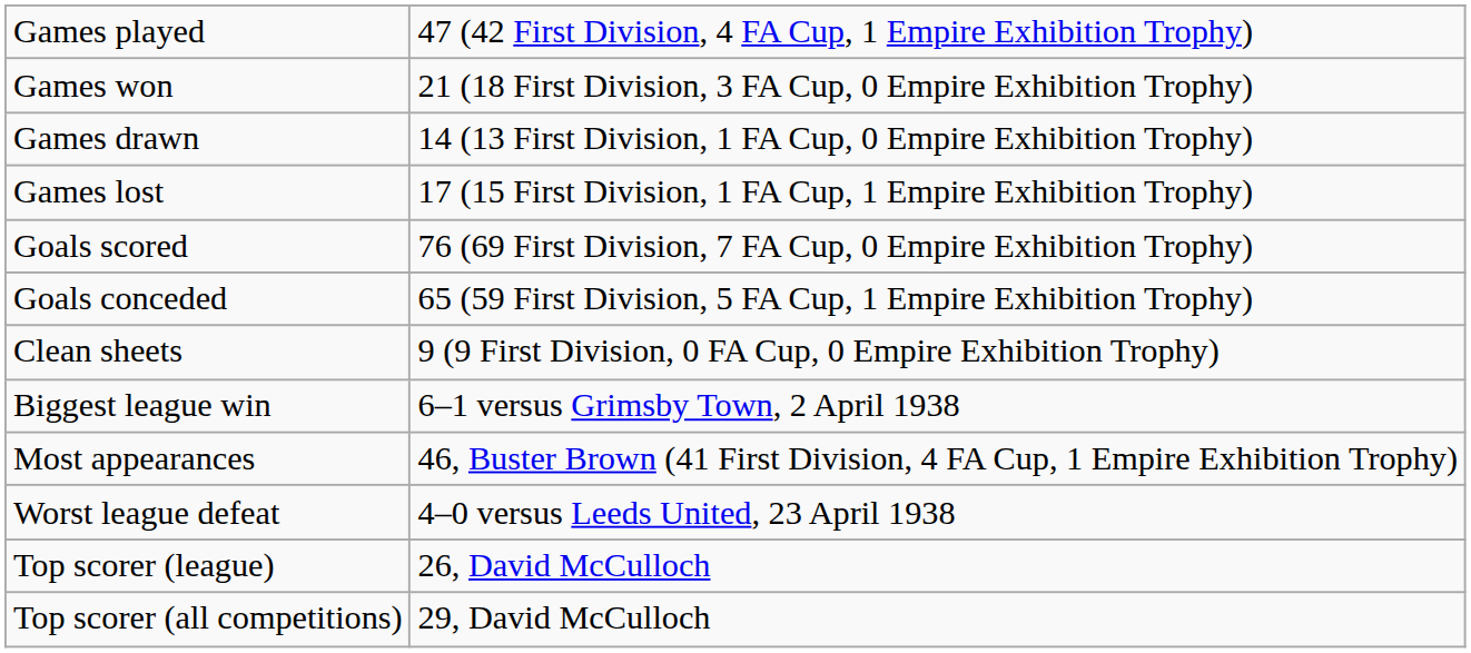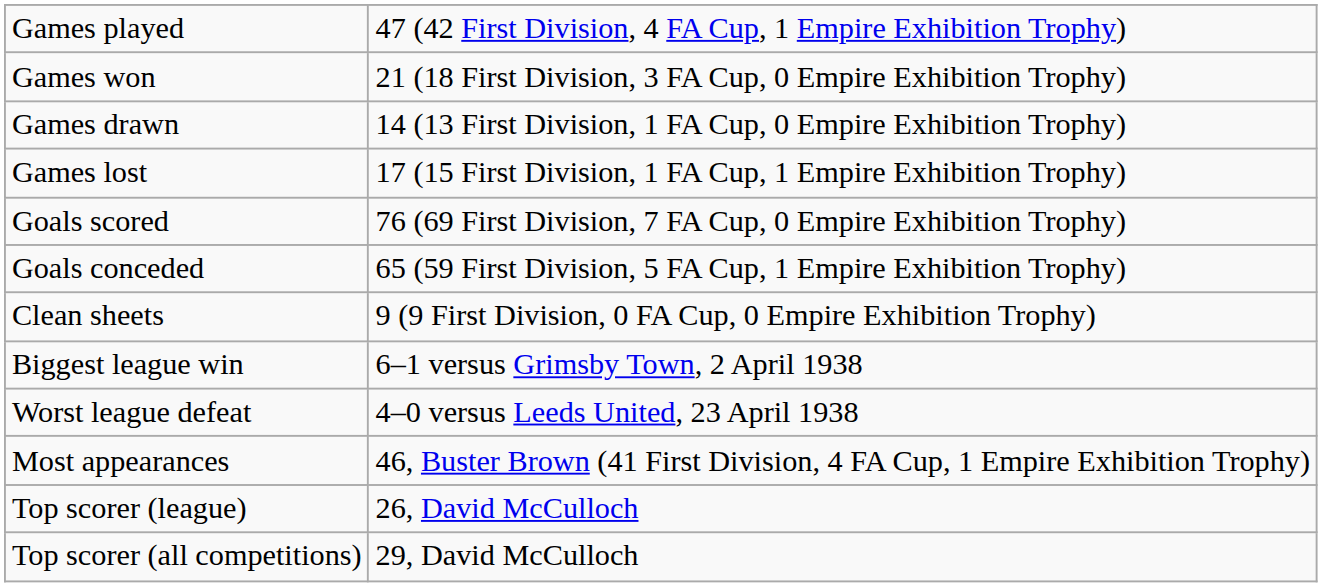 <table class="wikitable">
 <tr>
 <td>Games played</td>
 <td>47 (42 <a href='#'>First Division</a>, 4 <a href='#'>FA Cup</a>, 1 <a href='#'>Empire Exhibition Trophy</a>)</td>
 </tr>
 <tr>
 <td>Games won</td>
 <td>21 (18 First Division, 3 FA Cup, 0 Empire Exhibition Trophy)</td>
 </tr>
 <tr>
 <td>Games drawn</td>
 <td>14 (13 First Division, 1 FA Cup, 0 Empire Exhibition Trophy)</td>
 </tr>
 <tr>
 <td>Games lost</td>
 <td>17 (15 First Division, 1 FA Cup, 1 Empire Exhibition Trophy)</td>
 </tr>
 <tr>
 <td>Goals scored</td>
 <td>76 (69 First Division, 7 FA Cup, 0 Empire Exhibition Trophy)</td>
 </tr>
 <tr>
 <td>Goals conceded</td>
 <td>65 (59 First Division, 5 FA Cup, 1 Empire Exhibition Trophy)</td>
 </tr>
 <tr>
 <td>Clean sheets</td>
 <td>9 (9 First Division, 0 FA Cup, 0 Empire Exhibition Trophy)</td>
 </tr>
 <tr>
 <td>Biggest league win</td>
 <td>6–1 versus <a href='#'>Grimsby Town</a>, 2 April 1938</td>
 </tr>
 <tr>
+<td>Worst league defeat</td>
+<td>4–0 versus <a href='#'>Leeds United</a>, 23 April 1938</td>
+</tr>
+<tr>
 <td>Most appearances</td>
 <td>46, <a href='#'>Buster Brown</a> (41 First Division, 4 FA Cup, 1 Empire Exhibition Trophy)</td>
-</tr>
-<tr>
-<td>Worst league defeat</td>
-<td>4–0 versus <a href='#'>Leeds United</a>, 23 April 1938</td>
 </tr>
 <tr>
 <td>Top scorer (league)</td>
 <td>26, <a href='#'>David McCulloch</a></td>
 </tr>
 <tr>
 <td>Top scorer (all competitions)</td>
 <td>29, David McCulloch</td>
 </tr>
 </table>
